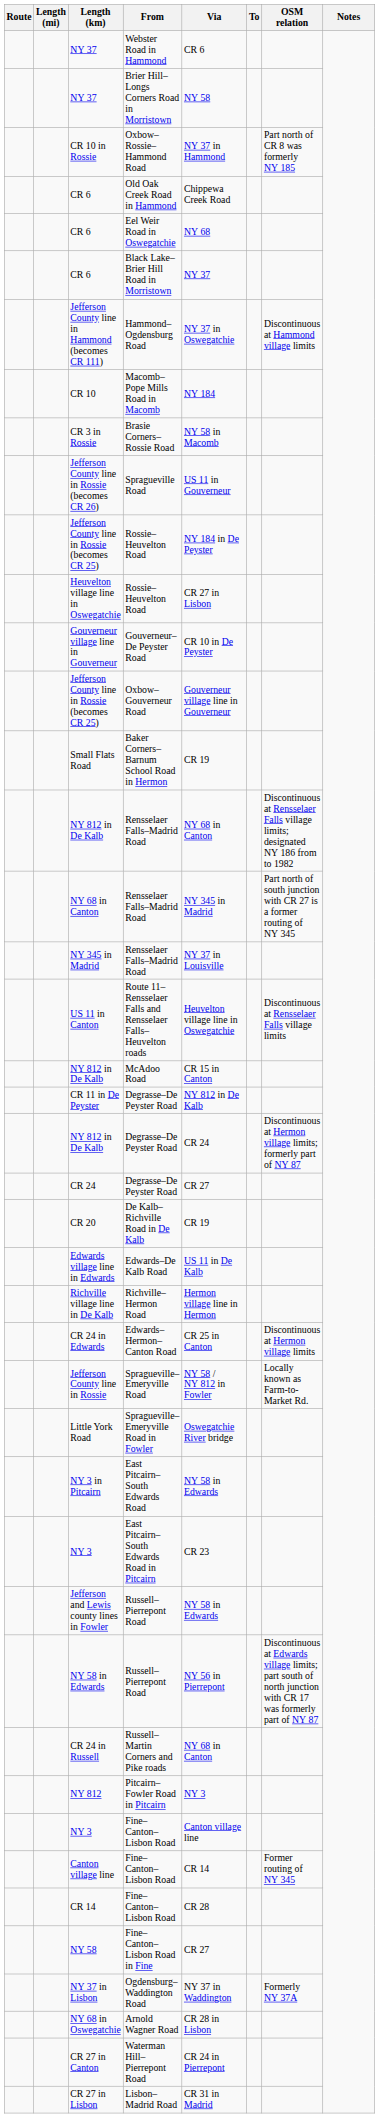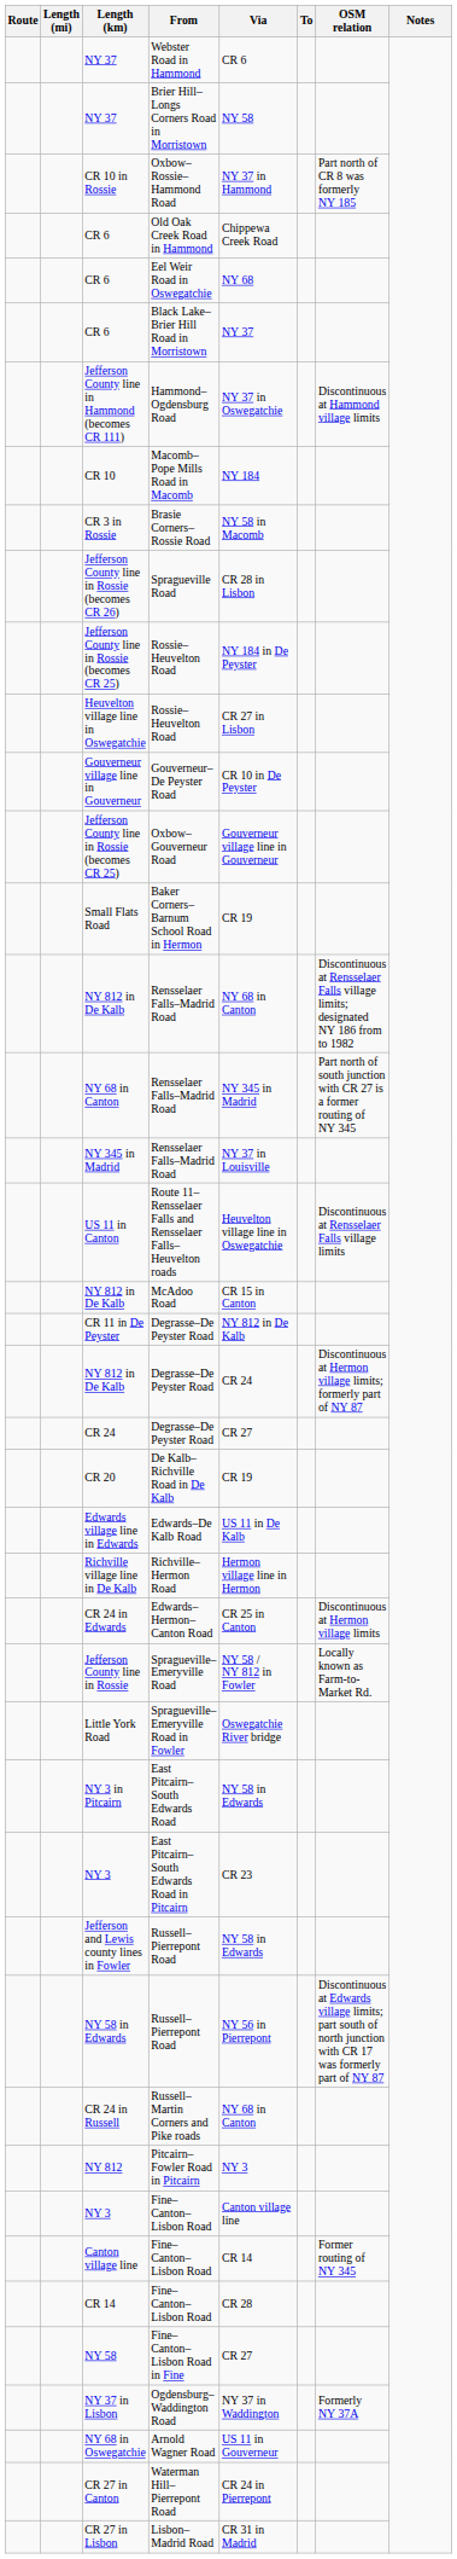 <table class="wikitable sortable">
 <tr>
 <th>Route</th>
 <th>Length<br>(mi)</th>
 <th>Length<br>(km)</th>
 <th class="unsortable">From</th>
 <th class="unsortable" width="20%">Via</th>
 <th class="unsortable">To</th>
 <th class="unsortable">OSM relation</th>
 <th class="unsortable" width="20%">Notes</th>
 </tr>
 <tr>
 <td id="1"></td>
 <td></td>
 <td><a href='#'>NY&nbsp;37</a></td>
 <td>Webster Road in <a href='#'>Hammond</a></td>
 <td>CR 6</td>
 <td></td>
 <td></td>
 </tr>
 <tr>
 <td id="2"></td>
 <td></td>
 <td><a href='#'>NY&nbsp;37</a></td>
 <td>Brier Hill–Longs Corners Road in <a href='#'>Morristown</a></td>
 <td><a href='#'>NY&nbsp;58</a></td>
 <td></td>
 <td></td>
 </tr>
 <tr>
 <td id="3-1"></td>
 <td></td>
 <td>CR 10 in <a href='#'>Rossie</a></td>
 <td>Oxbow–Rossie–Hammond Road</td>
 <td><a href='#'>NY&nbsp;37</a> in <a href='#'>Hammond</a></td>
 <td></td>
 <td>Part north of CR 8 was formerly <a href='#'>NY 185</a></td>
 </tr>
 <tr>
 <td id="3-2"></td>
 <td></td>
 <td>CR 6</td>
 <td>Old Oak Creek Road in <a href='#'>Hammond</a></td>
 <td>Chippewa Creek Road</td>
 <td></td>
 <td></td>
 </tr>
 <tr>
 <td id="4"></td>
 <td></td>
 <td>CR 6</td>
 <td>Eel Weir Road in <a href='#'>Oswegatchie</a></td>
 <td><a href='#'>NY&nbsp;68</a></td>
 <td></td>
 <td></td>
 </tr>
 <tr>
 <td id="5"></td>
 <td></td>
 <td>CR 6</td>
 <td>Black Lake–Brier Hill Road in <a href='#'>Morristown</a></td>
 <td><a href='#'>NY&nbsp;37</a></td>
 <td></td>
 <td></td>
 </tr>
 <tr>
 <td id="6"></td>
 <td></td>
 <td><a href='#'>Jefferson County</a> line in <a href='#'>Hammond</a> (becomes <a href='#'>CR 111</a>)</td>
 <td>Hammond–Ogdensburg Road</td>
 <td><a href='#'>NY&nbsp;37</a> in <a href='#'>Oswegatchie</a></td>
 <td></td>
 <td>Discontinuous at <a href='#'>Hammond village</a> limits</td>
 </tr>
 <tr>
 <td id="7"></td>
 <td></td>
 <td>CR 10</td>
 <td>Macomb–Pope Mills Road in <a href='#'>Macomb</a></td>
 <td><a href='#'>NY&nbsp;184</a></td>
 <td></td>
 <td></td>
 </tr>
 <tr>
 <td id="8"></td>
 <td></td>
 <td>CR 3 in <a href='#'>Rossie</a></td>
 <td>Brasie Corners–Rossie Road</td>
 <td><a href='#'>NY&nbsp;58</a> in <a href='#'>Macomb</a></td>
 <td></td>
 <td></td>
 </tr>
 <tr>
 <td id="9"></td>
 <td></td>
 <td><a href='#'>Jefferson County</a> line in <a href='#'>Rossie</a> (becomes <a href='#'>CR 26</a>)</td>
 <td>Spragueville Road</td>
-<td><a href='#'>US 11</a> in <a href='#'>Gouverneur</a></td>
+<td>CR 28 in <a href='#'>Lisbon</a></td>
 <td></td>
 <td></td>
 </tr>
 <tr>
 <td id="10-1"></td>
 <td></td>
 <td><a href='#'>Jefferson County</a> line in <a href='#'>Rossie</a> (becomes <a href='#'>CR 25</a>)</td>
 <td>Rossie–Heuvelton Road</td>
 <td><a href='#'>NY&nbsp;184</a> in <a href='#'>De Peyster</a></td>
 <td></td>
 <td></td>
 </tr>
 <tr>
 <td id="10-2"></td>
 <td></td>
 <td><a href='#'>Heuvelton</a> village line in <a href='#'>Oswegatchie</a></td>
 <td>Rossie–Heuvelton Road</td>
 <td>CR 27 in <a href='#'>Lisbon</a></td>
 <td></td>
 <td></td>
 </tr>
 <tr>
 <td id="11"></td>
 <td></td>
 <td><a href='#'>Gouverneur village</a> line in <a href='#'>Gouverneur</a></td>
 <td>Gouverneur–De Peyster Road</td>
 <td>CR 10 in <a href='#'>De Peyster</a></td>
 <td></td>
 <td></td>
 </tr>
 <tr>
 <td id="12"></td>
 <td></td>
 <td><a href='#'>Jefferson County</a> line in <a href='#'>Rossie</a> (becomes <a href='#'>CR 25</a>)</td>
 <td>Oxbow–Gouverneur Road</td>
 <td><a href='#'>Gouverneur village</a> line in <a href='#'>Gouverneur</a></td>
 <td></td>
 <td></td>
 </tr>
 <tr>
 <td id="13"></td>
 <td></td>
 <td>Small Flats Road</td>
 <td>Baker Corners–Barnum School Road in <a href='#'>Hermon</a></td>
 <td>CR 19</td>
 <td></td>
 <td></td>
 </tr>
 <tr>
 <td id="14-1"></td>
 <td></td>
 <td><a href='#'>NY&nbsp;812</a> in <a href='#'>De Kalb</a></td>
 <td>Rensselaer Falls–Madrid Road</td>
 <td><a href='#'>NY&nbsp;68</a> in <a href='#'>Canton</a></td>
 <td></td>
 <td>Discontinuous at <a href='#'>Rensselaer Falls</a> village limits; designated NY 186 from  to 1982</td>
 </tr>
 <tr>
 <td id="14-2"></td>
 <td></td>
 <td><a href='#'>NY&nbsp;68</a> in <a href='#'>Canton</a></td>
 <td>Rensselaer Falls–Madrid Road</td>
 <td><a href='#'>NY&nbsp;345</a> in <a href='#'>Madrid</a></td>
 <td></td>
 <td>Part north of south junction with CR 27 is a former routing of NY 345</td>
 </tr>
 <tr>
 <td id="14-3"></td>
 <td></td>
 <td><a href='#'>NY&nbsp;345</a> in <a href='#'>Madrid</a></td>
 <td>Rensselaer Falls–Madrid Road</td>
 <td><a href='#'>NY&nbsp;37</a> in <a href='#'>Louisville</a></td>
 <td></td>
 <td></td>
 </tr>
 <tr>
 <td id="15"></td>
 <td></td>
 <td><a href='#'>US 11</a> in <a href='#'>Canton</a></td>
 <td>Route 11–Rensselaer Falls and Rensselaer Falls–Heuvelton roads</td>
 <td><a href='#'>Heuvelton</a> village line in <a href='#'>Oswegatchie</a></td>
 <td></td>
 <td>Discontinuous at <a href='#'>Rensselaer Falls</a> village limits</td>
 </tr>
 <tr>
 <td id="16"></td>
 <td></td>
 <td><a href='#'>NY&nbsp;812</a> in <a href='#'>De Kalb</a></td>
 <td>McAdoo Road</td>
 <td>CR 15 in <a href='#'>Canton</a></td>
 <td></td>
 <td></td>
 </tr>
 <tr>
 <td id="17-1"></td>
 <td></td>
 <td>CR 11 in <a href='#'>De Peyster</a></td>
 <td>Degrasse–De Peyster Road</td>
 <td><a href='#'>NY&nbsp;812</a> in <a href='#'>De Kalb</a></td>
 <td></td>
 <td></td>
 </tr>
 <tr>
 <td id="17-2"></td>
 <td></td>
 <td><a href='#'>NY&nbsp;812</a> in <a href='#'>De Kalb</a></td>
 <td>Degrasse–De Peyster Road</td>
 <td>CR 24</td>
 <td></td>
 <td>Discontinuous at <a href='#'>Hermon village</a> limits; formerly part of <a href='#'>NY&nbsp;87</a></td>
 </tr>
 <tr>
 <td id="17-3"></td>
 <td></td>
 <td>CR 24</td>
 <td>Degrasse–De Peyster Road</td>
 <td>CR 27</td>
 <td></td>
 <td></td>
 </tr>
 <tr>
 <td id="18"></td>
 <td></td>
 <td>CR 20</td>
 <td>De Kalb–Richville Road in <a href='#'>De Kalb</a></td>
 <td>CR 19</td>
 <td></td>
 <td></td>
 </tr>
 <tr>
 <td id="19"></td>
 <td></td>
 <td><a href='#'>Edwards village</a> line in <a href='#'>Edwards</a></td>
 <td>Edwards–De Kalb Road</td>
 <td><a href='#'>US 11</a> in <a href='#'>De Kalb</a></td>
 <td></td>
 <td></td>
 </tr>
 <tr>
 <td id="20"></td>
 <td></td>
 <td><a href='#'>Richville</a> village line in <a href='#'>De Kalb</a></td>
 <td>Richville–Hermon Road</td>
 <td><a href='#'>Hermon village</a> line in <a href='#'>Hermon</a></td>
 <td></td>
 <td></td>
 </tr>
 <tr>
 <td id="21"></td>
 <td></td>
 <td>CR 24 in <a href='#'>Edwards</a></td>
 <td>Edwards–Hermon–Canton Road</td>
 <td>CR 25 in <a href='#'>Canton</a></td>
 <td></td>
 <td>Discontinuous at <a href='#'>Hermon village</a> limits</td>
 </tr>
 <tr>
 <td id="22-1"></td>
 <td></td>
 <td><a href='#'>Jefferson County</a> line in <a href='#'>Rossie</a></td>
 <td>Spragueville–Emeryville Road</td>
 <td><a href='#'>NY&nbsp;58</a> / <a href='#'>NY&nbsp;812</a> in <a href='#'>Fowler</a></td>
 <td></td>
 <td>Locally known as Farm-to-Market Rd.</td>
 </tr>
 <tr>
 <td id="22-2"></td>
 <td></td>
 <td>Little York Road</td>
 <td>Spragueville–Emeryville Road in <a href='#'>Fowler</a></td>
 <td><a href='#'>Oswegatchie River</a> bridge</td>
 <td></td>
 <td></td>
 </tr>
 <tr>
 <td id="23"></td>
 <td></td>
 <td><a href='#'>NY 3</a> in <a href='#'>Pitcairn</a></td>
 <td>East Pitcairn–South Edwards Road</td>
 <td><a href='#'>NY&nbsp;58</a> in <a href='#'>Edwards</a></td>
 <td></td>
 <td></td>
 </tr>
 <tr>
 <td id="23A"></td>
 <td></td>
 <td><a href='#'>NY 3</a></td>
 <td>East Pitcairn–South Edwards Road in <a href='#'>Pitcairn</a></td>
 <td>CR 23</td>
 <td></td>
 <td></td>
 </tr>
 <tr>
 <td id="24-1"></td>
 <td></td>
 <td><a href='#'>Jefferson</a> and <a href='#'>Lewis</a> county lines in <a href='#'>Fowler</a></td>
 <td>Russell–Pierrepont Road</td>
 <td><a href='#'>NY&nbsp;58</a> in <a href='#'>Edwards</a></td>
 <td></td>
 <td></td>
 </tr>
 <tr>
 <td id="24-2"></td>
 <td></td>
 <td><a href='#'>NY&nbsp;58</a> in <a href='#'>Edwards</a></td>
 <td>Russell–Pierrepont Road</td>
 <td><a href='#'>NY&nbsp;56</a> in <a href='#'>Pierrepont</a></td>
 <td></td>
 <td>Discontinuous at <a href='#'>Edwards village</a> limits; part south of north junction with CR 17 was formerly part of <a href='#'>NY&nbsp;87</a></td>
 </tr>
 <tr>
 <td id="25"></td>
 <td></td>
 <td>CR 24 in <a href='#'>Russell</a></td>
 <td>Russell–Martin Corners and Pike roads</td>
 <td><a href='#'>NY&nbsp;68</a> in <a href='#'>Canton</a></td>
 <td></td>
 <td></td>
 </tr>
 <tr>
 <td id="26"></td>
 <td></td>
 <td><a href='#'>NY&nbsp;812</a></td>
 <td>Pitcairn–Fowler Road in <a href='#'>Pitcairn</a></td>
 <td><a href='#'>NY 3</a></td>
 <td></td>
 <td></td>
 </tr>
 <tr>
 <td id="27-1"></td>
 <td></td>
 <td><a href='#'>NY 3</a></td>
 <td>Fine–Canton–Lisbon Road</td>
 <td><a href='#'>Canton village</a> line</td>
 <td></td>
 <td></td>
 </tr>
 <tr>
 <td id="27-2"></td>
 <td></td>
 <td><a href='#'>Canton village</a> line</td>
 <td>Fine–Canton–Lisbon Road</td>
 <td>CR 14</td>
 <td></td>
 <td>Former routing of <a href='#'>NY&nbsp;345</a></td>
 </tr>
 <tr>
 <td id="27-3"></td>
 <td></td>
 <td>CR 14</td>
 <td>Fine–Canton–Lisbon Road</td>
 <td>CR 28</td>
 <td></td>
 <td></td>
 </tr>
 <tr>
 <td id="27A"></td>
 <td></td>
 <td><a href='#'>NY&nbsp;58</a></td>
 <td>Fine–Canton–Lisbon Road in <a href='#'>Fine</a></td>
 <td>CR 27</td>
 <td></td>
 <td></td>
 </tr>
 <tr>
 <td id="28"></td>
 <td></td>
 <td><a href='#'>NY&nbsp;37</a> in <a href='#'>Lisbon</a></td>
 <td>Ogdensburg–Waddington Road</td>
 <td>NY 37 in <a href='#'>Waddington</a></td>
 <td></td>
 <td>Formerly <a href='#'>NY&nbsp;37A</a></td>
 </tr>
 <tr>
 <td id="28A"></td>
 <td></td>
 <td><a href='#'>NY&nbsp;68</a> in <a href='#'>Oswegatchie</a></td>
 <td>Arnold Wagner Road</td>
-<td>CR 28 in <a href='#'>Lisbon</a></td>
+<td><a href='#'>US 11</a> in <a href='#'>Gouverneur</a></td>
 <td></td>
 <td></td>
 </tr>
 <tr>
 <td id="29"></td>
 <td></td>
 <td>CR 27 in <a href='#'>Canton</a></td>
 <td>Waterman Hill–Pierrepont Road</td>
 <td>CR 24 in <a href='#'>Pierrepont</a></td>
 <td></td>
 <td></td>
 </tr>
 <tr>
 <td id="30"></td>
 <td></td>
 <td>CR 27 in <a href='#'>Lisbon</a></td>
 <td>Lisbon–Madrid Road</td>
 <td>CR 31 in <a href='#'>Madrid</a></td>
 <td></td>
 <td></td>
 </tr>
 </table>
